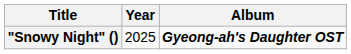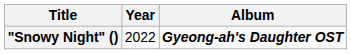 <table class="wikitable plainrowheaders" style="text-align:center">
 <tr>
 <th scope="col">Title</th>
 <th scope="col">Year</th>
 <th scope="col">Album</th>
 </tr>
 <tr>
 <th scope="row">"Snowy Night" ()</th>
-<td>2025</td>
+<td>2022</td>
 <td><strong><em>Gyeong-ah's Daughter OST</em></strong></td>
 </tr>
 </table>
